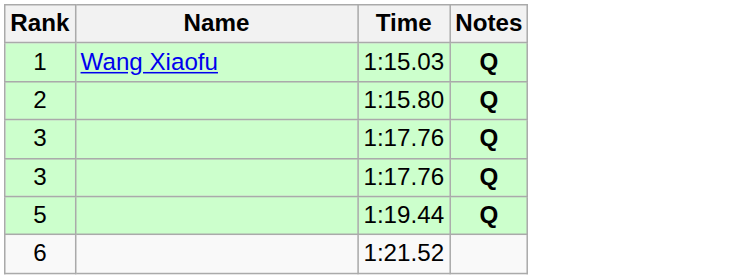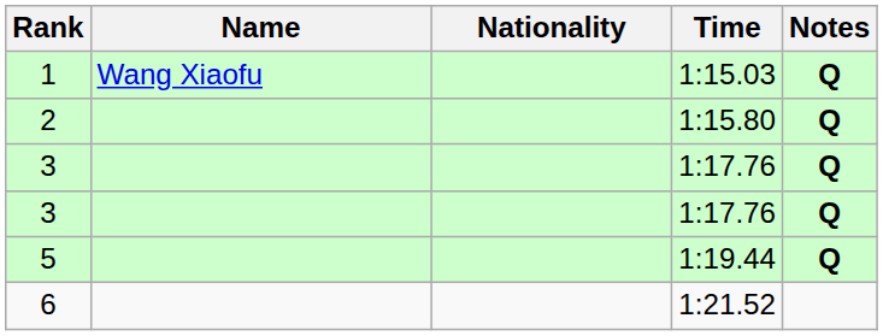 <table class="wikitable sortable" style="text-align:center">
 <tr>
 <th>Rank</th>
 <th style="width:180px">Name</th>
+<th style="width:125px">Nationality</th>
 <th>Time</th>
 <th>Notes</th>
 </tr>
 <tr style="background:#cfc;">
 <td>1</td>
 <td style="text-align:left;"><a href='#'>Wang Xiaofu</a></td>
+<td style="text-align:left;"></td>
 <td>1:15.03</td>
 <td><strong>Q</strong></td>
 </tr>
 <tr style="background:#cfc;">
 <td>2</td>
+<td style="text-align:left;"></td>
 <td style="text-align:left;"></td>
 <td>1:15.80</td>
 <td><strong>Q</strong></td>
 </tr>
 <tr style="background:#cfc;">
 <td>3</td>
 <td style="text-align:left;"></td>
+<td style="text-align:left;"></td>
 <td>1:17.76</td>
 <td><strong>Q</strong></td>
 </tr>
 <tr style="background:#cfc;">
 <td>3</td>
+<td style="text-align:left;"></td>
 <td style="text-align:left;"></td>
 <td>1:17.76</td>
 <td><strong>Q</strong></td>
 </tr>
 <tr style="background:#cfc;">
 <td>5</td>
 <td style="text-align:left;"></td>
+<td style="text-align:left;"></td>
 <td>1:19.44</td>
 <td><strong>Q</strong></td>
 </tr>
 <tr>
 <td>6</td>
 <td style="text-align:left;"></td>
+<td style="text-align:left;"></td>
 <td>1:21.52</td>
 <td></td>
 </tr>
 </table>
